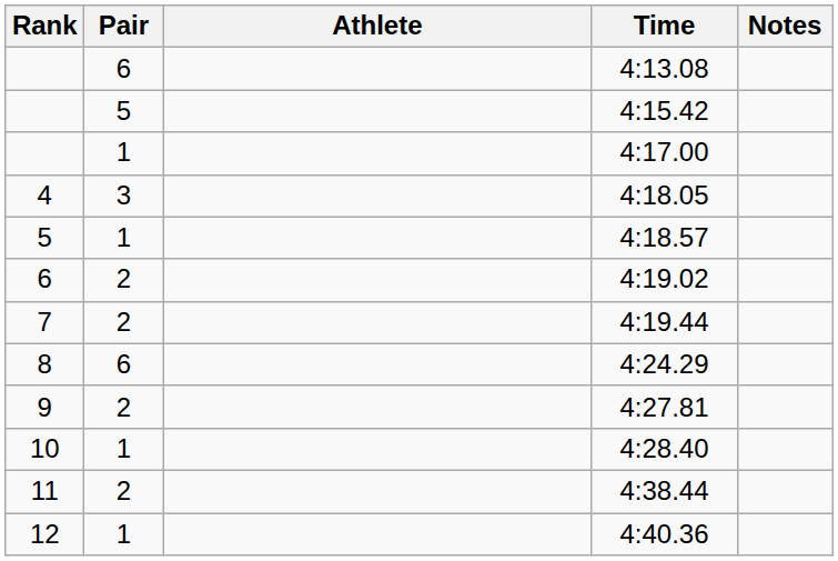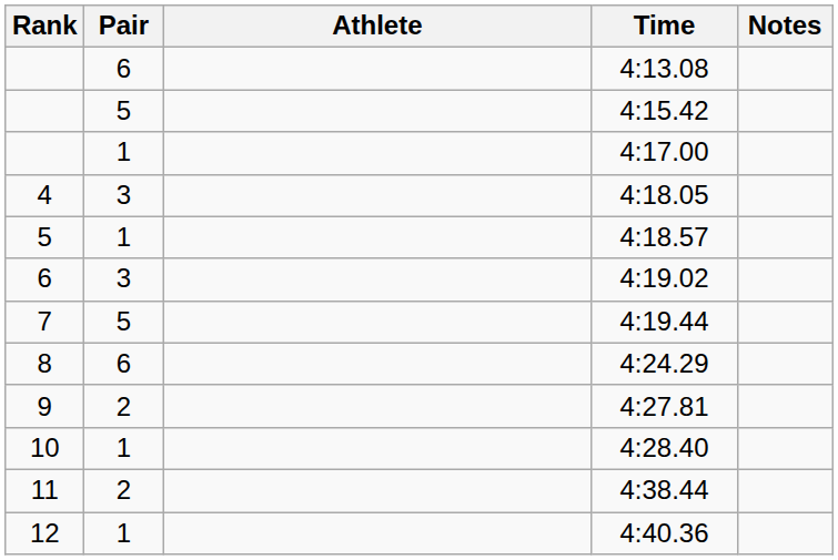 <table class=wikitable style="text-align:center">
 <tr>
 <th width=40>Rank</th>
 <th width=40>Pair</th>
 <th width=250>Athlete</th>
 <th width=80>Time</th>
 <th width=50>Notes</th>
 </tr>
 <tr>
 <td></td>
 <td>6</td>
 <td align=left></td>
 <td>4:13.08</td>
 <td></td>
 </tr>
 <tr>
 <td></td>
 <td>5</td>
 <td align=left></td>
 <td>4:15.42</td>
 <td></td>
 </tr>
 <tr>
 <td></td>
 <td>1</td>
 <td align=left></td>
 <td>4:17.00</td>
 <td></td>
 </tr>
 <tr>
 <td>4</td>
 <td>3</td>
 <td align=left></td>
 <td>4:18.05</td>
 <td></td>
 </tr>
 <tr>
 <td>5</td>
 <td>1</td>
 <td align=left></td>
 <td>4:18.57</td>
 <td></td>
 </tr>
 <tr>
 <td>6</td>
-<td>2</td>
+<td>3</td>
 <td align=left></td>
 <td>4:19.02</td>
 <td></td>
 </tr>
 <tr>
 <td>7</td>
-<td>2</td>
+<td>5</td>
 <td align=left></td>
 <td>4:19.44</td>
 <td></td>
 </tr>
 <tr>
 <td>8</td>
 <td>6</td>
 <td align=left></td>
 <td>4:24.29</td>
 <td></td>
 </tr>
 <tr>
 <td>9</td>
 <td>2</td>
 <td align=left></td>
 <td>4:27.81</td>
 <td></td>
 </tr>
 <tr>
 <td>10</td>
 <td>1</td>
 <td align=left></td>
 <td>4:28.40</td>
 <td></td>
 </tr>
 <tr>
 <td>11</td>
 <td>2</td>
 <td align=left></td>
 <td>4:38.44</td>
 <td></td>
 </tr>
 <tr>
 <td>12</td>
 <td>1</td>
 <td align=left></td>
 <td>4:40.36</td>
 <td></td>
 </tr>
 </table>
